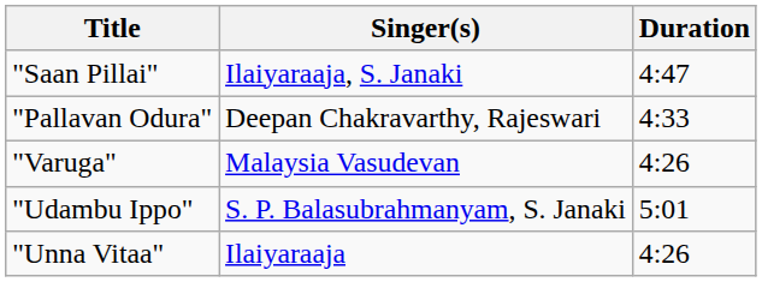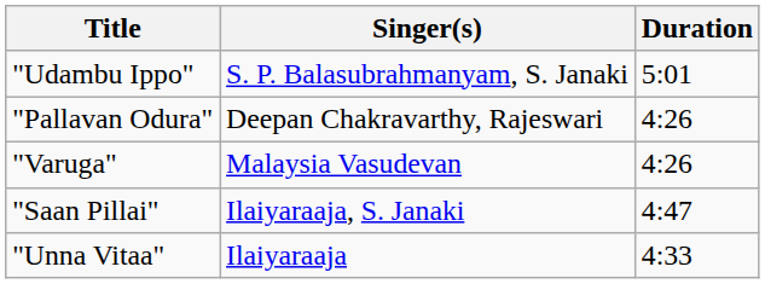 <table class="wikitable">
 <tr>
 <th>Title</th>
 <th>Singer(s)</th>
 <th>Duration</th>
 </tr>
 <tr>
-<td>"Saan Pillai"</td>
-<td><a href='#'>Ilaiyaraaja</a>, <a href='#'>S. Janaki</a></td>
-<td>4:47</td>
+<td>"Udambu Ippo"</td>
+<td><a href='#'>S. P. Balasubrahmanyam</a>, S. Janaki</td>
+<td>5:01</td>
 </tr>
 <tr>
 <td>"Pallavan Odura"</td>
 <td>Deepan Chakravarthy, Rajeswari</td>
-<td>4:33</td>
+<td>4:26</td>
 </tr>
 <tr>
 <td>"Varuga"</td>
 <td><a href='#'>Malaysia Vasudevan</a></td>
 <td>4:26</td>
 </tr>
 <tr>
-<td>"Udambu Ippo"</td>
-<td><a href='#'>S. P. Balasubrahmanyam</a>, S. Janaki</td>
-<td>5:01</td>
+<td>"Saan Pillai"</td>
+<td><a href='#'>Ilaiyaraaja</a>, <a href='#'>S. Janaki</a></td>
+<td>4:47</td>
 </tr>
 <tr>
 <td>"Unna Vitaa"</td>
 <td><a href='#'>Ilaiyaraaja</a></td>
-<td>4:26</td>
+<td>4:33</td>
 </tr>
 </table>
